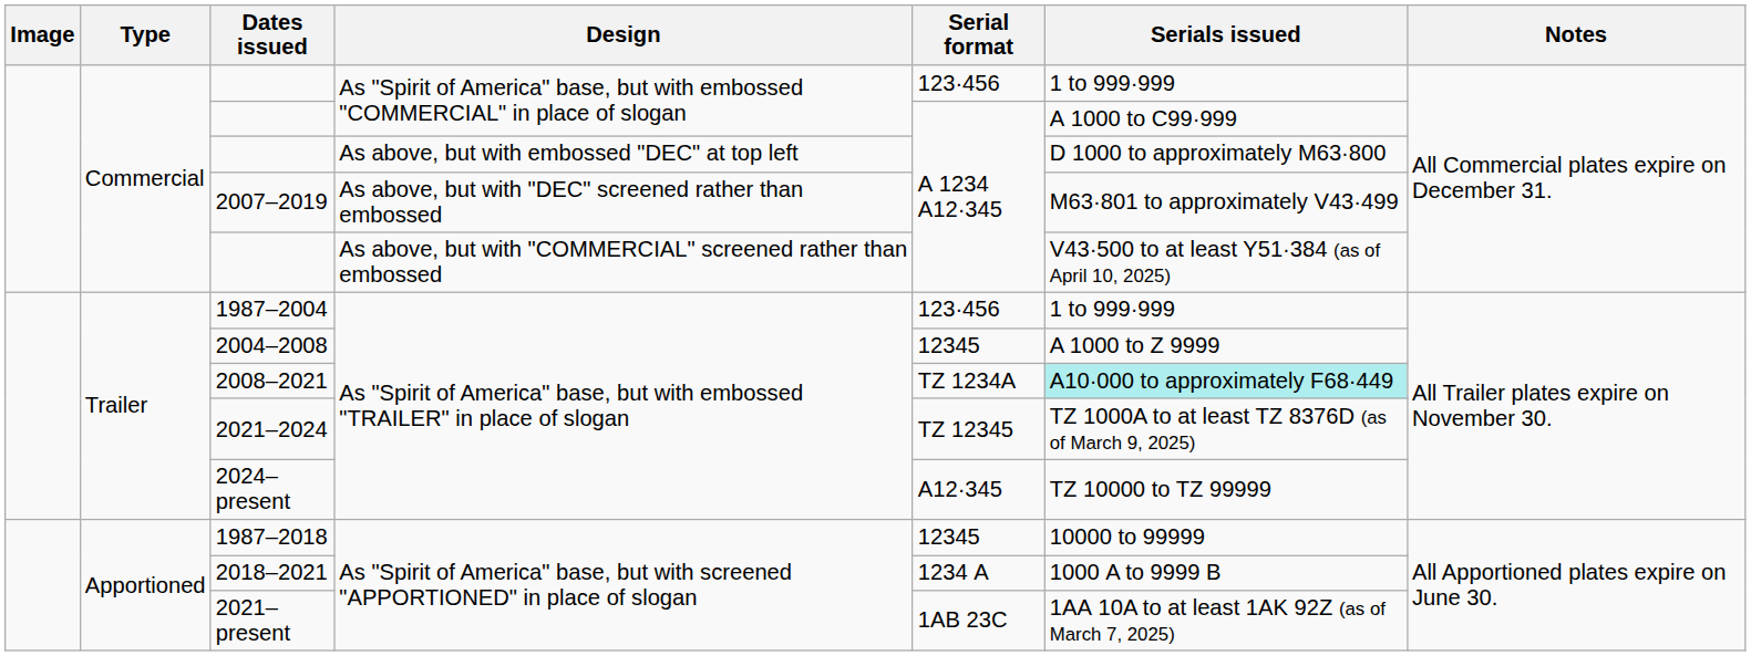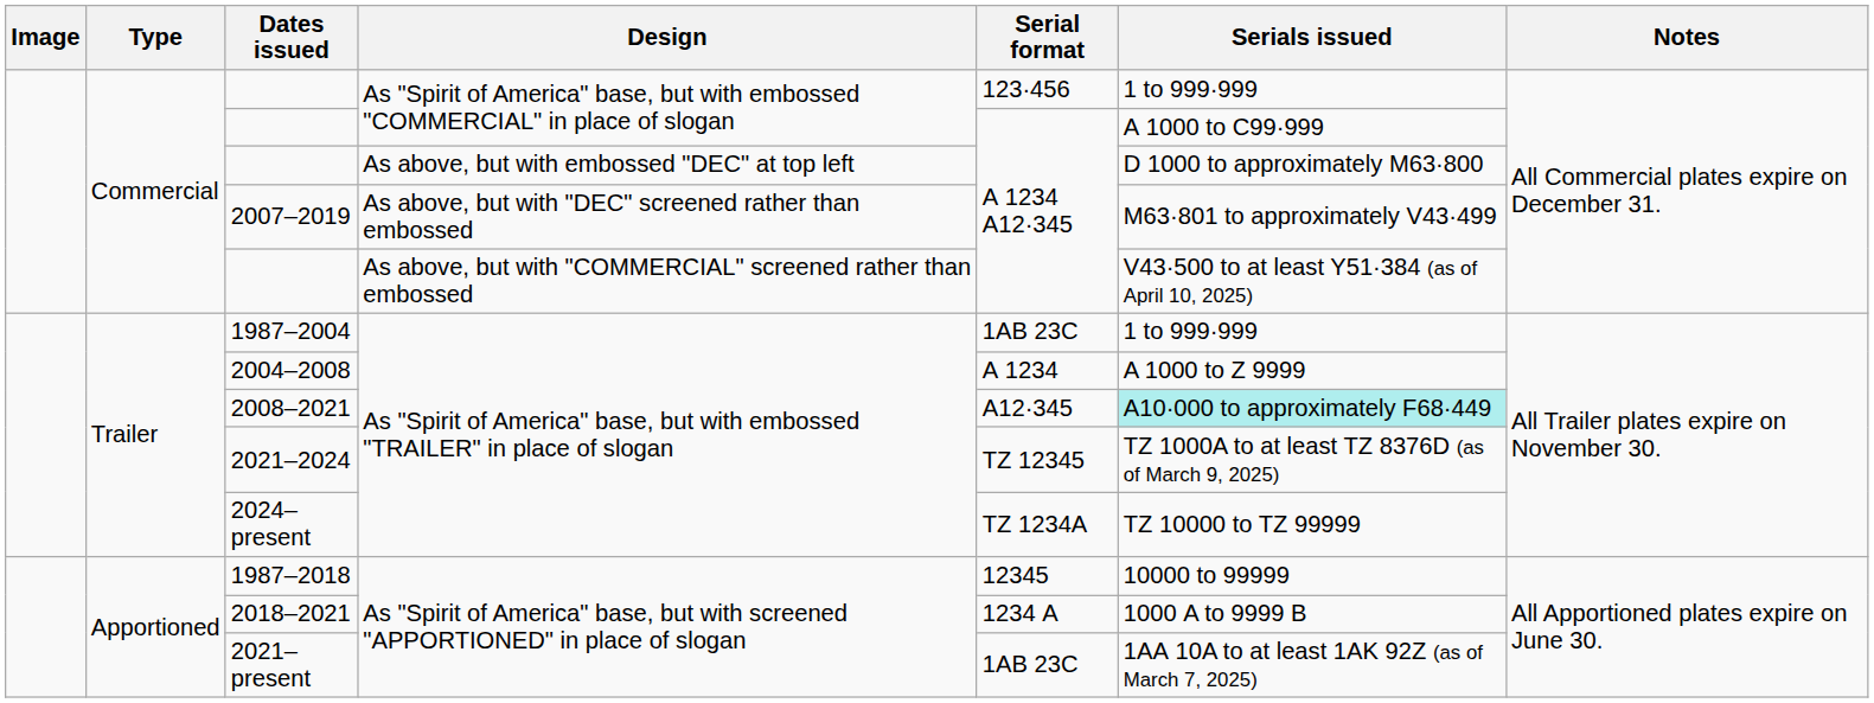 <table class="wikitable">
 <tr>
 <th>Image</th>
 <th>Type</th>
 <th>Dates issued</th>
 <th>Design</th>
 <th>Serial format</th>
 <th>Serials issued</th>
 <th>Notes</th>
 </tr>
 <tr>
 <td rowspan="5"></td>
 <td rowspan="5">Commercial</td>
 <td></td>
 <td rowspan="2">As "Spirit of America" base, but with embossed "COMMERCIAL" in place of slogan</td>
 <td>123·456</td>
 <td>1 to 999·999</td>
 <td rowspan="5">All Commercial plates expire on December 31.</td>
 </tr>
 <tr>
 <td></td>
 <td rowspan="4">A 1234<br>A12·345</td>
 <td>A 1000 to C99·999</td>
 </tr>
 <tr>
 <td></td>
 <td>As above, but with embossed "DEC" at top left</td>
 <td>D 1000 to approximately M63·800</td>
 </tr>
 <tr>
 <td>2007–2019</td>
 <td>As above, but with "DEC" screened rather than embossed</td>
 <td>M63·801 to approximately V43·499</td>
 </tr>
 <tr>
 <td></td>
 <td>As above, but with "COMMERCIAL" screened rather than embossed</td>
 <td>V43·500 to at least Y51·384 <small>(as of April 10, 2025)</small></td>
 </tr>
 <tr>
 <td rowspan="5"></td>
 <td rowspan="5">Trailer</td>
 <td>1987–2004</td>
 <td rowspan="5">As "Spirit of America" base, but with embossed "TRAILER" in place of slogan</td>
-<td>123·456</td>
+<td>1AB 23C</td>
 <td>1 to 999·999</td>
 <td rowspan="5">All Trailer plates expire on November 30.</td>
 </tr>
 <tr>
 <td>2004–2008</td>
-<td>12345</td>
+<td>A 1234</td>
 <td>A 1000 to Z 9999</td>
 </tr>
 <tr>
 <td>2008–2021</td>
-<td>TZ 1234A</td>
+<td>A12·345</td>
 <td style="background: paleturquoise;">A10·000 to approximately F68·449</td>
 </tr>
 <tr>
 <td>2021–2024</td>
 <td>TZ 12345</td>
 <td>TZ 1000A to at least TZ 8376D <small>(as of March 9, 2025)</small></td>
 </tr>
 <tr>
 <td>2024–present</td>
-<td>A12·345</td>
+<td>TZ 1234A</td>
 <td>TZ 10000 to TZ 99999</td>
 </tr>
 <tr>
 <td rowspan="3"></td>
 <td rowspan="3">Apportioned</td>
 <td>1987–2018</td>
 <td rowspan="3">As "Spirit of America" base, but with screened "APPORTIONED" in place of slogan</td>
 <td>12345</td>
 <td>10000 to 99999</td>
 <td rowspan="3">All Apportioned plates expire on June 30.</td>
 </tr>
 <tr>
 <td>2018–2021</td>
 <td>1234 A</td>
 <td>1000 A to 9999 B</td>
 </tr>
 <tr>
 <td>2021–present</td>
 <td>1AB 23C</td>
 <td>1AA 10A to at least 1AK 92Z <small>(as of March 7, 2025)</small></td>
 </tr>
 </table>
